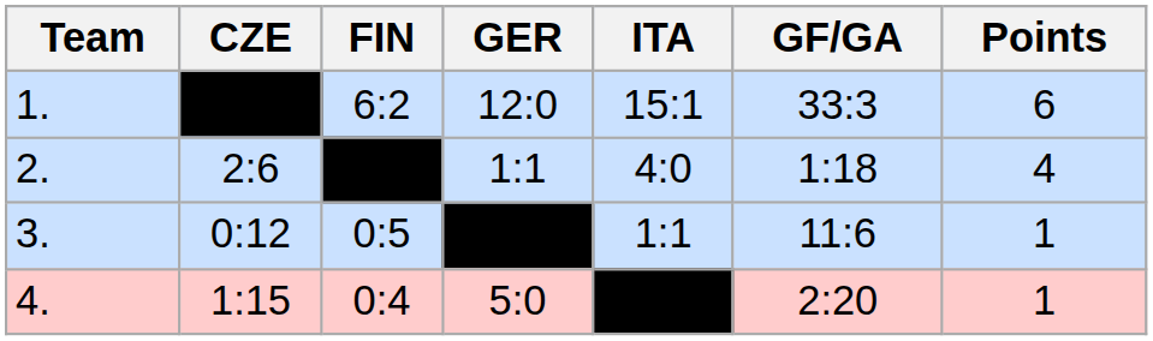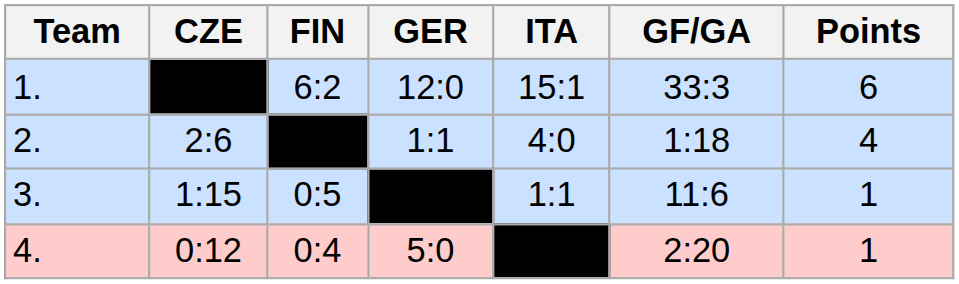 <table class="wikitable" bgcolor="#EFEFFF" width="50%">
 <tr bgcolor="#BCD2EE">
 <th>Team</th>
 <th>CZE</th>
 <th>FIN</th>
 <th>GER</th>
 <th>ITA</th>
 <th>GF/GA</th>
 <th>Points</th>
 </tr>
 <tr bgcolor="#CAE1FF" align="center">
 <td align="left">1. </td>
 <td style="background:#000000;"></td>
 <td>6:2</td>
 <td>12:0</td>
 <td>15:1</td>
 <td>33:3</td>
 <td>6</td>
 </tr>
 <tr bgcolor="#CAE1FF" align="center">
 <td align="left">2. </td>
 <td>2:6</td>
 <td style="background:#000000;"></td>
 <td>1:1</td>
 <td>4:0</td>
 <td>1:18</td>
 <td>4</td>
 </tr>
 <tr bgcolor="#CAE1FF" align="center">
 <td align="left">3. </td>
-<td>0:12</td>
+<td>1:15</td>
 <td>0:5</td>
 <td style="background:#000000;"></td>
 <td>1:1</td>
 <td>11:6</td>
 <td>1</td>
 </tr>
 <tr bgcolor="#ffcccc" align="center">
 <td align="left">4. </td>
-<td>1:15</td>
+<td>0:12</td>
 <td>0:4</td>
 <td>5:0</td>
 <td style="background:#000000;"></td>
 <td>2:20</td>
 <td>1</td>
 </tr>
 </table>
